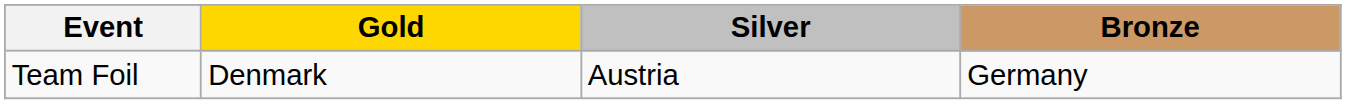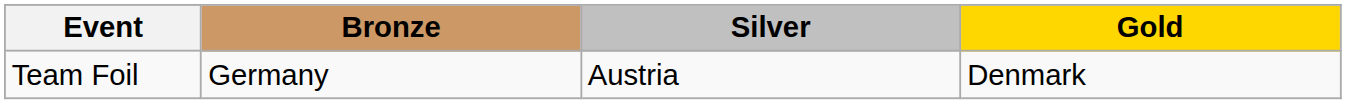 <table class="wikitable">
 <tr>
 <th width="100">Event</th>
+<th style="background-color:#CC9966;" width="200"> Bronze</th>
+<th style="background-color:silver;" width="200"> Silver</th>
 <th style="background-color:gold;" width="200"> Gold</th>
-<th style="background-color:silver;" width="200"> Silver</th>
-<th style="background-color:#CC9966;" width="200"> Bronze</th>
 </tr>
 <tr>
 <td>Team Foil</td>
+<td> Germany</td>
+<td> Austria</td>
 <td> Denmark</td>
-<td> Austria</td>
-<td> Germany</td>
 </tr>
 </table>
